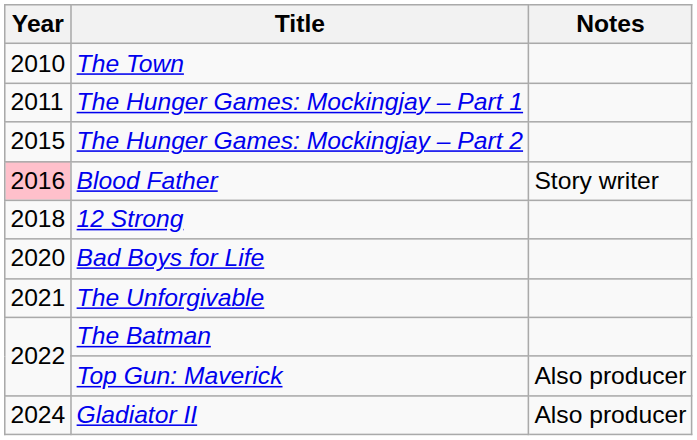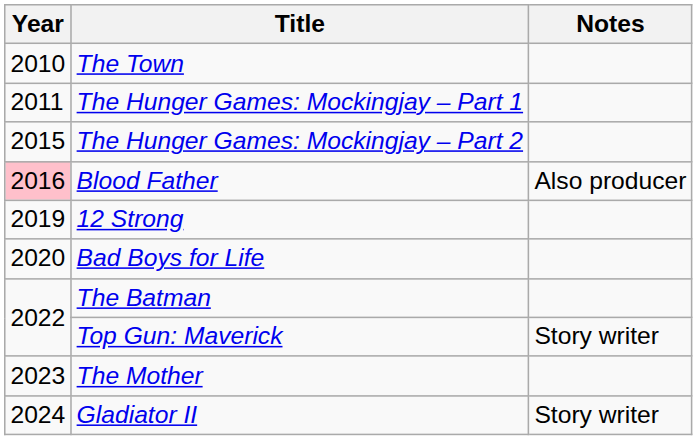 <table class="wikitable plainrowheaders">
 <tr>
 <th>Year</th>
 <th>Title</th>
 <th>Notes</th>
 </tr>
 <tr>
 <td>2010</td>
 <td><em><a href='#'>The Town</a></em></td>
 <td></td>
 </tr>
 <tr>
 <td>2011</td>
 <td><em><a href='#'>The Hunger Games: Mockingjay – Part 1</a></em></td>
 <td></td>
 </tr>
 <tr>
 <td>2015</td>
 <td><em><a href='#'>The Hunger Games: Mockingjay – Part 2</a></em></td>
 <td></td>
 </tr>
 <tr>
 <td style="background: pink;">2016</td>
 <td><em><a href='#'>Blood Father</a></em></td>
-<td>Story writer</td>
+<td>Also producer</td>
 </tr>
 <tr>
-<td>2018</td>
+<td>2019</td>
 <td><em><a href='#'>12 Strong</a></em></td>
 <td></td>
 </tr>
 <tr>
 <td>2020</td>
 <td><em><a href='#'>Bad Boys for Life</a></em></td>
 <td></td>
 </tr>
 <tr>
-<td>2021</td>
-<td><em><a href='#'>The Unforgivable</a></em></td>
-<td></td>
-</tr>
-<tr>
 <td rowspan=2>2022</td>
 <td><em><a href='#'>The Batman</a></em></td>
 <td></td>
 </tr>
 <tr>
 <td><em><a href='#'>Top Gun: Maverick</a></em></td>
-<td>Also producer</td>
+<td>Story writer</td>
+</tr>
+<tr>
+<td>2023</td>
+<td><em><a href='#'>The Mother</a></em></td>
+<td></td>
 </tr>
 <tr>
 <td>2024</td>
 <td><em><a href='#'>Gladiator II</a></em></td>
-<td>Also producer</td>
+<td>Story writer</td>
 </tr>
 </table>
